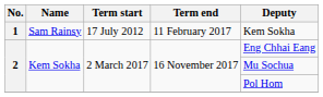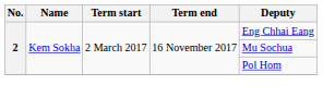 <table class="wikitable sortable">
 <tr>
 <th>No.</th>
 <th>Name</th>
 <th>Term start</th>
 <th>Term end</th>
 <th>Deputy</th>
-</tr>
-<tr>
-<th>1</th>
-<td><a href='#'>Sam Rainsy</a></td>
-<td>17 July 2012</td>
-<td>11 February 2017</td>
-<td>Kem Sokha</td>
 </tr>
 <tr>
 <th rowspan="3">2</th>
 <td rowspan="3"><a href='#'>Kem Sokha</a></td>
 <td rowspan="3">2 March 2017</td>
 <td rowspan="3">16 November 2017</td>
 <td><a href='#'>Eng Chhai Eang</a></td>
 </tr>
 <tr>
 <td><a href='#'>Mu Sochua</a></td>
 </tr>
 <tr>
 <td><a href='#'>Pol Hom</a></td>
 </tr>
 <tr>
 </tr>
 </table>
